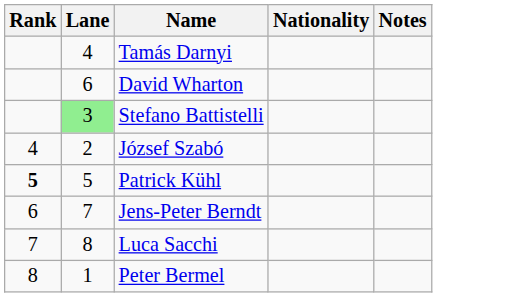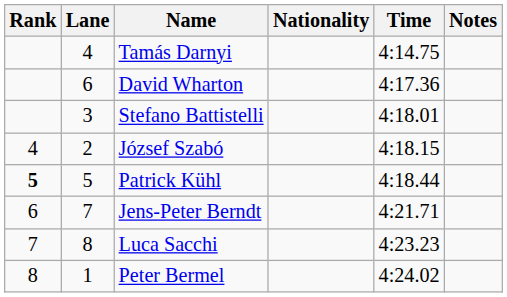 <table class="wikitable sortable" style="text-align: center">
 <tr>
 <th>Rank</th>
 <th>Lane</th>
 <th>Name</th>
 <th>Nationality</th>
+<th>Time</th>
 <th>Notes</th>
 </tr>
 <tr>
 <td></td>
 <td>4</td>
 <td align=left><a href='#'>Tamás Darnyi</a></td>
 <td align=left></td>
+<td>4:14.75</td>
 <td></td>
 </tr>
 <tr>
 <td></td>
 <td>6</td>
 <td align=left><a href='#'>David Wharton</a></td>
 <td align=left></td>
+<td>4:17.36</td>
 <td></td>
 </tr>
 <tr>
 <td></td>
-<td style="background: lightgreen;">3</td>
+<td>3</td>
 <td align=left><a href='#'>Stefano Battistelli</a></td>
 <td align=left></td>
+<td>4:18.01</td>
 <td></td>
 </tr>
 <tr>
 <td>4</td>
 <td>2</td>
 <td align=left><a href='#'>József Szabó</a></td>
 <td align=left></td>
+<td>4:18.15</td>
 <td></td>
 </tr>
 <tr>
 <td><strong>5</strong></td>
 <td>5</td>
 <td align=left><a href='#'>Patrick Kühl</a></td>
 <td align=left></td>
+<td>4:18.44</td>
 <td></td>
 </tr>
 <tr>
 <td>6</td>
 <td>7</td>
 <td align=left><a href='#'>Jens-Peter Berndt</a></td>
 <td align=left></td>
+<td>4:21.71</td>
 <td></td>
 </tr>
 <tr>
 <td>7</td>
 <td>8</td>
 <td align=left><a href='#'>Luca Sacchi</a></td>
 <td align=left></td>
+<td>4:23.23</td>
 <td></td>
 </tr>
 <tr>
 <td>8</td>
 <td>1</td>
 <td align=left><a href='#'>Peter Bermel</a></td>
 <td align=left></td>
+<td>4:24.02</td>
 <td></td>
 </tr>
 </table>
